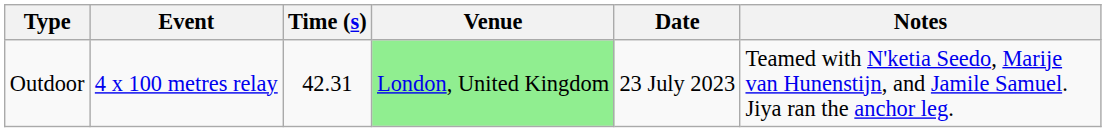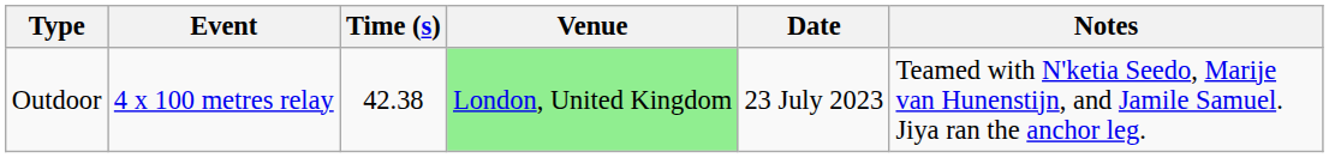 <table class="wikitable plainrowheaders">
 <tr>
 <th scope="col">Type</th>
 <th scope="col">Event</th>
 <th scope="col">Time (<a href='#'>s</a>)</th>
 <th scope="col">Venue</th>
 <th scope="col">Date</th>
 <th scope="col" style="width:250px;">Notes</th>
 </tr>
 <tr>
 <td style="text-align:center;">Outdoor</td>
 <td><a href='#'>4 x 100 metres relay</a></td>
-<td style="text-align:center;">42.31</td>
+<td style="text-align:center;">42.38</td>
 <td style="background: lightgreen;"><a href='#'>London</a>, United Kingdom</td>
 <td>23 July 2023</td>
 <td>Teamed with <a href='#'>N'ketia Seedo</a>, <a href='#'>Marije van Hunenstijn</a>, and <a href='#'>Jamile Samuel</a>. Jiya ran the <a href='#'>anchor leg</a>.</td>
 </tr>
 </table>
